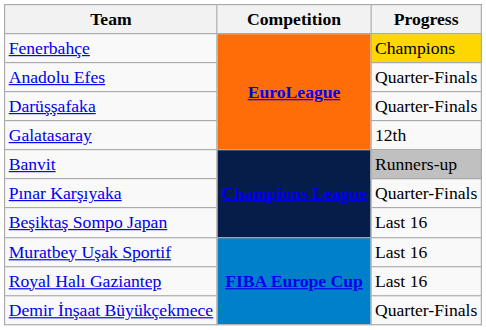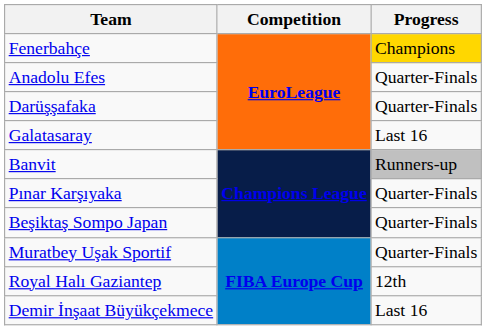 <table class="wikitable sortable"  style="font-size:95%;">
 <tr>
 <th>Team</th>
 <th>Competition</th>
 <th>Progress</th>
 </tr>
 <tr>
 <td><a href='#'>Fenerbahçe</a></td>
 <td rowspan="4" style="background:#ff6d09;color:#ffffff;text-align:center"><strong><a href='#'><span>EuroLeague</span></a></strong></td>
 <td bgcolor=gold>Champions</td>
 </tr>
 <tr>
 <td><a href='#'>Anadolu Efes</a></td>
 <td>Quarter-Finals</td>
 </tr>
 <tr>
 <td><a href='#'>Darüşşafaka</a></td>
 <td>Quarter-Finals</td>
 </tr>
 <tr>
 <td><a href='#'>Galatasaray</a></td>
-<td>12th</td>
+<td>Last 16</td>
 </tr>
 <tr>
 <td><a href='#'>Banvit</a></td>
 <td rowspan=3 style="background-color:#071D49;color:#D0D3D4;text-align:center"><strong><a href='#'><span>Champions League</span></a></strong></td>
 <td bgcolor=silver>Runners-up</td>
 </tr>
 <tr>
 <td><a href='#'>Pınar Karşıyaka</a></td>
 <td>Quarter-Finals</td>
 </tr>
 <tr>
 <td><a href='#'>Beşiktaş Sompo Japan</a></td>
-<td>Last 16</td>
+<td>Quarter-Finals</td>
 </tr>
 <tr>
 <td><a href='#'>Muratbey Uşak Sportif</a></td>
 <td rowspan=3 style="background-color:#0080C8;color:white;text-align:center"><strong><a href='#'><span>FIBA Europe Cup</span></a></strong></td>
-<td>Last 16</td>
+<td>Quarter-Finals</td>
 </tr>
 <tr>
 <td><a href='#'>Royal Halı Gaziantep</a></td>
-<td>Last 16</td>
+<td>12th</td>
 </tr>
 <tr>
 <td><a href='#'>Demir İnşaat Büyükçekmece</a></td>
-<td>Quarter-Finals</td>
+<td>Last 16</td>
 </tr>
 </table>
